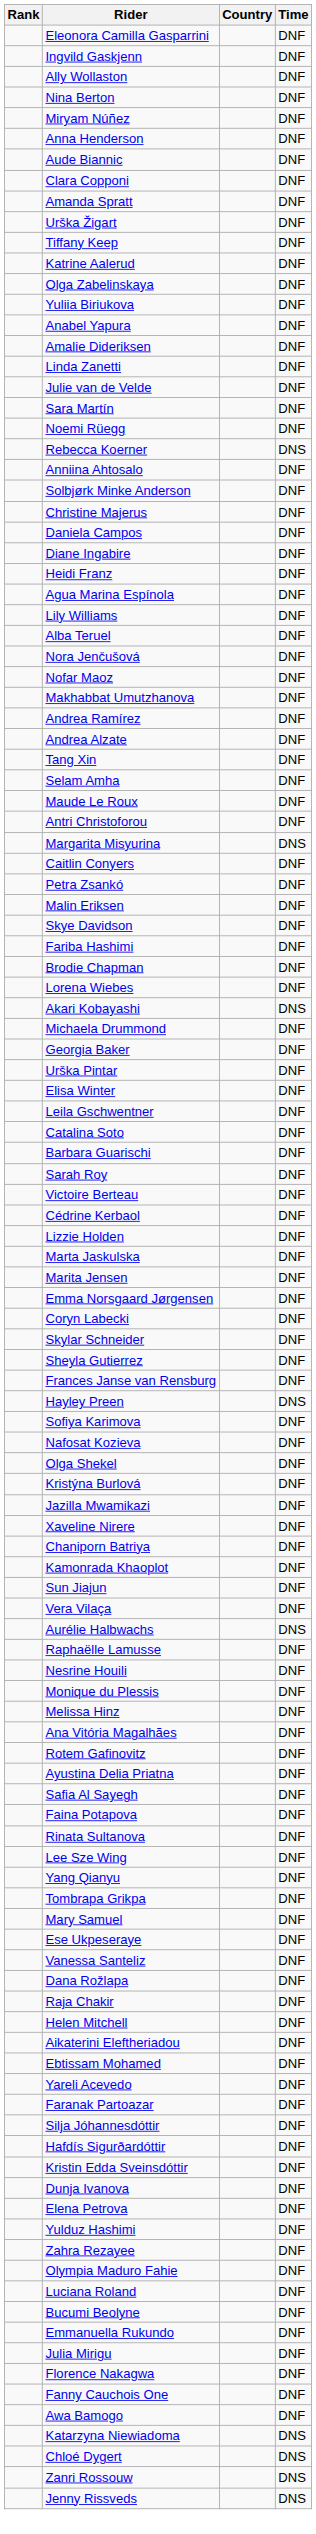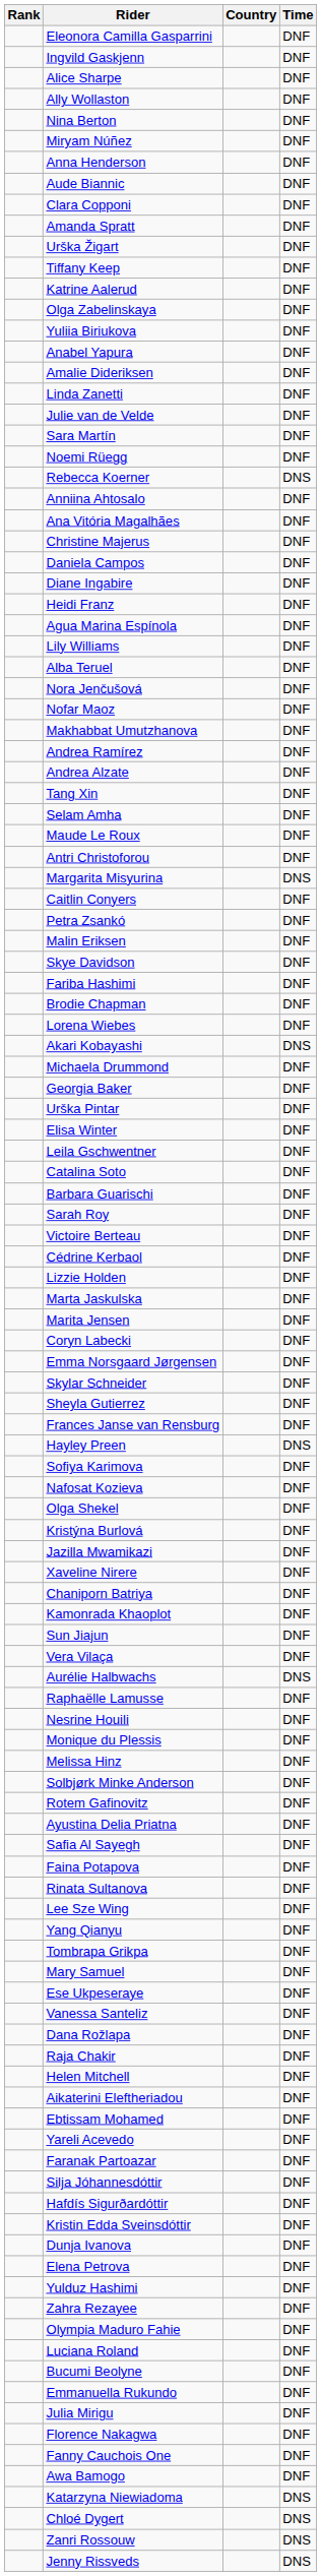 <table class="wikitable sortable" style="font-size:95%; text-align:left;">
 <tr>
 <th>Rank</th>
 <th>Rider</th>
 <th>Country</th>
 <th>Time</th>
 </tr>
 <tr>
 <td></td>
 <td><a href='#'>Eleonora Camilla Gasparrini</a></td>
 <td></td>
 <td>DNF</td>
 </tr>
 <tr>
 <td></td>
 <td><a href='#'>Ingvild Gaskjenn</a></td>
+<td></td>
+<td>DNF</td>
+</tr>
+<tr>
+<td></td>
+<td><a href='#'>Alice Sharpe</a></td>
 <td></td>
 <td>DNF</td>
 </tr>
 <tr>
 <td></td>
 <td><a href='#'>Ally Wollaston</a></td>
 <td></td>
 <td>DNF</td>
 </tr>
 <tr>
 <td></td>
 <td><a href='#'>Nina Berton</a></td>
 <td></td>
 <td>DNF</td>
 </tr>
 <tr>
 <td></td>
 <td><a href='#'>Miryam Núñez</a></td>
 <td></td>
 <td>DNF</td>
 </tr>
 <tr>
 <td></td>
 <td><a href='#'>Anna Henderson</a></td>
 <td></td>
 <td>DNF</td>
 </tr>
 <tr>
 <td></td>
 <td><a href='#'>Aude Biannic</a></td>
 <td></td>
 <td>DNF</td>
 </tr>
 <tr>
 <td></td>
 <td><a href='#'>Clara Copponi</a></td>
 <td></td>
 <td>DNF</td>
 </tr>
 <tr>
 <td></td>
 <td><a href='#'>Amanda Spratt</a></td>
 <td></td>
 <td>DNF</td>
 </tr>
 <tr>
 <td></td>
 <td><a href='#'>Urška Žigart</a></td>
 <td></td>
 <td>DNF</td>
 </tr>
 <tr>
 <td></td>
 <td><a href='#'>Tiffany Keep</a></td>
 <td></td>
 <td>DNF</td>
 </tr>
 <tr>
 <td></td>
 <td><a href='#'>Katrine Aalerud</a></td>
 <td></td>
 <td>DNF</td>
 </tr>
 <tr>
 <td></td>
 <td><a href='#'>Olga Zabelinskaya</a></td>
 <td></td>
 <td>DNF</td>
 </tr>
 <tr>
 <td></td>
 <td><a href='#'>Yuliia Biriukova</a></td>
 <td></td>
 <td>DNF</td>
 </tr>
 <tr>
 <td></td>
 <td><a href='#'>Anabel Yapura</a></td>
 <td></td>
 <td>DNF</td>
 </tr>
 <tr>
 <td></td>
 <td><a href='#'>Amalie Dideriksen</a></td>
 <td></td>
 <td>DNF</td>
 </tr>
 <tr>
 <td></td>
 <td><a href='#'>Linda Zanetti</a></td>
 <td></td>
 <td>DNF</td>
 </tr>
 <tr>
 <td></td>
 <td><a href='#'>Julie van de Velde</a></td>
 <td></td>
 <td>DNF</td>
 </tr>
 <tr>
 <td></td>
 <td><a href='#'>Sara Martín</a></td>
 <td></td>
 <td>DNF</td>
 </tr>
 <tr>
 <td></td>
 <td><a href='#'>Noemi Rüegg</a></td>
 <td></td>
 <td>DNF</td>
 </tr>
 <tr>
 <td></td>
 <td><a href='#'>Rebecca Koerner</a></td>
 <td></td>
 <td>DNS</td>
 </tr>
 <tr>
 <td></td>
 <td><a href='#'>Anniina Ahtosalo</a></td>
 <td></td>
 <td>DNF</td>
 </tr>
 <tr>
 <td></td>
-<td><a href='#'>Solbjørk Minke Anderson</a></td>
+<td><a href='#'>Ana Vitória Magalhães</a></td>
 <td></td>
 <td>DNF</td>
 </tr>
 <tr>
 <td></td>
 <td><a href='#'>Christine Majerus</a></td>
 <td></td>
 <td>DNF</td>
 </tr>
 <tr>
 <td></td>
 <td><a href='#'>Daniela Campos</a></td>
 <td></td>
 <td>DNF</td>
 </tr>
 <tr>
 <td></td>
 <td><a href='#'>Diane Ingabire</a></td>
 <td></td>
 <td>DNF</td>
 </tr>
 <tr>
 <td></td>
 <td><a href='#'>Heidi Franz</a></td>
 <td></td>
 <td>DNF</td>
 </tr>
 <tr>
 <td></td>
 <td><a href='#'>Agua Marina Espínola</a></td>
 <td></td>
 <td>DNF</td>
 </tr>
 <tr>
 <td></td>
 <td><a href='#'>Lily Williams</a></td>
 <td></td>
 <td>DNF</td>
 </tr>
 <tr>
 <td></td>
 <td><a href='#'>Alba Teruel</a></td>
 <td></td>
 <td>DNF</td>
 </tr>
 <tr>
 <td></td>
 <td><a href='#'>Nora Jenčušová</a></td>
 <td></td>
 <td>DNF</td>
 </tr>
 <tr>
 <td></td>
 <td><a href='#'>Nofar Maoz</a></td>
 <td></td>
 <td>DNF</td>
 </tr>
 <tr>
 <td></td>
 <td><a href='#'>Makhabbat Umutzhanova</a></td>
 <td></td>
 <td>DNF</td>
 </tr>
 <tr>
 <td></td>
 <td><a href='#'>Andrea Ramírez</a></td>
 <td></td>
 <td>DNF</td>
 </tr>
 <tr>
 <td></td>
 <td><a href='#'>Andrea Alzate</a></td>
 <td></td>
 <td>DNF</td>
 </tr>
 <tr>
 <td></td>
 <td><a href='#'>Tang Xin</a></td>
 <td></td>
 <td>DNF</td>
 </tr>
 <tr>
 <td></td>
 <td><a href='#'>Selam Amha</a></td>
 <td></td>
 <td>DNF</td>
 </tr>
 <tr>
 <td></td>
 <td><a href='#'>Maude Le Roux</a></td>
 <td></td>
 <td>DNF</td>
 </tr>
 <tr>
 <td></td>
 <td><a href='#'>Antri Christoforou</a></td>
 <td></td>
 <td>DNF</td>
 </tr>
 <tr>
 <td></td>
 <td><a href='#'>Margarita Misyurina</a></td>
 <td></td>
 <td>DNS</td>
 </tr>
 <tr>
 <td></td>
 <td><a href='#'>Caitlin Conyers</a></td>
 <td></td>
 <td>DNF</td>
 </tr>
 <tr>
 <td></td>
 <td><a href='#'>Petra Zsankó</a></td>
 <td></td>
 <td>DNF</td>
 </tr>
 <tr>
 <td></td>
 <td><a href='#'>Malin Eriksen</a></td>
 <td></td>
 <td>DNF</td>
 </tr>
 <tr>
 <td></td>
 <td><a href='#'>Skye Davidson</a></td>
 <td></td>
 <td>DNF</td>
 </tr>
 <tr>
 <td></td>
 <td><a href='#'>Fariba Hashimi</a></td>
 <td></td>
 <td>DNF</td>
 </tr>
 <tr>
 <td></td>
 <td><a href='#'>Brodie Chapman</a></td>
 <td></td>
 <td>DNF</td>
 </tr>
 <tr>
 <td></td>
 <td><a href='#'>Lorena Wiebes</a></td>
 <td></td>
 <td>DNF</td>
 </tr>
 <tr>
 <td></td>
 <td><a href='#'>Akari Kobayashi</a></td>
 <td></td>
 <td>DNS</td>
 </tr>
 <tr>
 <td></td>
 <td><a href='#'>Michaela Drummond</a></td>
 <td></td>
 <td>DNF</td>
 </tr>
 <tr>
 <td></td>
 <td><a href='#'>Georgia Baker</a></td>
 <td></td>
 <td>DNF</td>
 </tr>
 <tr>
 <td></td>
 <td><a href='#'>Urška Pintar</a></td>
 <td></td>
 <td>DNF</td>
 </tr>
 <tr>
 <td></td>
 <td><a href='#'>Elisa Winter</a></td>
 <td></td>
 <td>DNF</td>
 </tr>
 <tr>
 <td></td>
 <td><a href='#'>Leila Gschwentner</a></td>
 <td></td>
 <td>DNF</td>
 </tr>
 <tr>
 <td></td>
 <td><a href='#'>Catalina Soto</a></td>
 <td></td>
 <td>DNF</td>
 </tr>
 <tr>
 <td></td>
 <td><a href='#'>Barbara Guarischi</a></td>
 <td></td>
 <td>DNF</td>
 </tr>
 <tr>
 <td></td>
 <td><a href='#'>Sarah Roy</a></td>
 <td></td>
 <td>DNF</td>
 </tr>
 <tr>
 <td></td>
 <td><a href='#'>Victoire Berteau</a></td>
 <td></td>
 <td>DNF</td>
 </tr>
 <tr>
 <td></td>
 <td><a href='#'>Cédrine Kerbaol</a></td>
 <td></td>
 <td>DNF</td>
 </tr>
 <tr>
 <td></td>
 <td><a href='#'>Lizzie Holden</a></td>
 <td></td>
 <td>DNF</td>
 </tr>
 <tr>
 <td></td>
 <td><a href='#'>Marta Jaskulska</a></td>
 <td></td>
 <td>DNF</td>
 </tr>
 <tr>
 <td></td>
 <td><a href='#'>Marita Jensen</a></td>
 <td></td>
 <td>DNF</td>
 </tr>
 <tr>
 <td></td>
-<td><a href='#'>Emma Norsgaard Jørgensen</a></td>
+<td><a href='#'>Coryn Labecki</a></td>
 <td></td>
 <td>DNF</td>
 </tr>
 <tr>
 <td></td>
-<td><a href='#'>Coryn Labecki</a></td>
+<td><a href='#'>Emma Norsgaard Jørgensen</a></td>
 <td></td>
 <td>DNF</td>
 </tr>
 <tr>
 <td></td>
 <td><a href='#'>Skylar Schneider</a></td>
 <td></td>
 <td>DNF</td>
 </tr>
 <tr>
 <td></td>
 <td><a href='#'>Sheyla Gutierrez</a></td>
 <td></td>
 <td>DNF</td>
 </tr>
 <tr>
 <td></td>
 <td><a href='#'>Frances Janse van Rensburg</a></td>
 <td></td>
 <td>DNF</td>
 </tr>
 <tr>
 <td></td>
 <td><a href='#'>Hayley Preen</a></td>
 <td></td>
 <td>DNS</td>
 </tr>
 <tr>
 <td></td>
 <td><a href='#'>Sofiya Karimova</a></td>
 <td></td>
 <td>DNF</td>
 </tr>
 <tr>
 <td></td>
 <td><a href='#'>Nafosat Kozieva</a></td>
 <td></td>
 <td>DNF</td>
 </tr>
 <tr>
 <td></td>
 <td><a href='#'>Olga Shekel</a></td>
 <td></td>
 <td>DNF</td>
 </tr>
 <tr>
 <td></td>
 <td><a href='#'>Kristýna Burlová</a></td>
 <td></td>
 <td>DNF</td>
 </tr>
 <tr>
 <td></td>
 <td><a href='#'>Jazilla Mwamikazi</a></td>
 <td></td>
 <td>DNF</td>
 </tr>
 <tr>
 <td></td>
 <td><a href='#'>Xaveline Nirere</a></td>
 <td></td>
 <td>DNF</td>
 </tr>
 <tr>
 <td></td>
 <td><a href='#'>Chaniporn Batriya</a></td>
 <td></td>
 <td>DNF</td>
 </tr>
 <tr>
 <td></td>
 <td><a href='#'>Kamonrada Khaoplot</a></td>
 <td></td>
 <td>DNF</td>
 </tr>
 <tr>
 <td></td>
 <td><a href='#'>Sun Jiajun</a></td>
 <td></td>
 <td>DNF</td>
 </tr>
 <tr>
 <td></td>
 <td><a href='#'>Vera Vilaça</a></td>
 <td></td>
 <td>DNF</td>
 </tr>
 <tr>
 <td></td>
 <td><a href='#'>Aurélie Halbwachs</a></td>
 <td></td>
 <td>DNS</td>
 </tr>
 <tr>
 <td></td>
 <td><a href='#'>Raphaëlle Lamusse</a></td>
 <td></td>
 <td>DNF</td>
 </tr>
 <tr>
 <td></td>
 <td><a href='#'>Nesrine Houili</a></td>
 <td></td>
 <td>DNF</td>
 </tr>
 <tr>
 <td></td>
 <td><a href='#'>Monique du Plessis</a></td>
 <td></td>
 <td>DNF</td>
 </tr>
 <tr>
 <td></td>
 <td><a href='#'>Melissa Hinz</a></td>
 <td></td>
 <td>DNF</td>
 </tr>
 <tr>
 <td></td>
-<td><a href='#'>Ana Vitória Magalhães</a></td>
+<td><a href='#'>Solbjørk Minke Anderson</a></td>
 <td></td>
 <td>DNF</td>
 </tr>
 <tr>
 <td></td>
 <td><a href='#'>Rotem Gafinovitz</a></td>
 <td></td>
 <td>DNF</td>
 </tr>
 <tr>
 <td></td>
 <td><a href='#'>Ayustina Delia Priatna</a></td>
 <td></td>
 <td>DNF</td>
 </tr>
 <tr>
 <td></td>
 <td><a href='#'>Safia Al Sayegh</a></td>
 <td></td>
 <td>DNF</td>
 </tr>
 <tr>
 <td></td>
 <td><a href='#'>Faina Potapova</a></td>
 <td></td>
 <td>DNF</td>
 </tr>
 <tr>
 <td></td>
 <td><a href='#'>Rinata Sultanova</a></td>
 <td></td>
 <td>DNF</td>
 </tr>
 <tr>
 <td></td>
 <td><a href='#'>Lee Sze Wing</a></td>
 <td></td>
 <td>DNF</td>
 </tr>
 <tr>
 <td></td>
 <td><a href='#'>Yang Qianyu</a></td>
 <td></td>
 <td>DNF</td>
 </tr>
 <tr>
 <td></td>
 <td><a href='#'>Tombrapa Grikpa</a></td>
 <td></td>
 <td>DNF</td>
 </tr>
 <tr>
 <td></td>
 <td><a href='#'>Mary Samuel</a></td>
 <td></td>
 <td>DNF</td>
 </tr>
 <tr>
 <td></td>
 <td><a href='#'>Ese Ukpeseraye</a></td>
 <td></td>
 <td>DNF</td>
 </tr>
 <tr>
 <td></td>
 <td><a href='#'>Vanessa Santeliz</a></td>
 <td></td>
 <td>DNF</td>
 </tr>
 <tr>
 <td></td>
 <td><a href='#'>Dana Rožlapa</a></td>
 <td></td>
 <td>DNF</td>
 </tr>
 <tr>
 <td></td>
 <td><a href='#'>Raja Chakir</a></td>
 <td></td>
 <td>DNF</td>
 </tr>
 <tr>
 <td></td>
 <td><a href='#'>Helen Mitchell</a></td>
 <td></td>
 <td>DNF</td>
 </tr>
 <tr>
 <td></td>
 <td><a href='#'>Aikaterini Eleftheriadou</a></td>
 <td></td>
 <td>DNF</td>
 </tr>
 <tr>
 <td></td>
 <td><a href='#'>Ebtissam Mohamed</a></td>
 <td></td>
 <td>DNF</td>
 </tr>
 <tr>
 <td></td>
 <td><a href='#'>Yareli Acevedo</a></td>
 <td></td>
 <td>DNF</td>
 </tr>
 <tr>
 <td></td>
 <td><a href='#'>Faranak Partoazar</a></td>
 <td></td>
 <td>DNF</td>
 </tr>
 <tr>
 <td></td>
 <td><a href='#'>Silja Jóhannesdóttir</a></td>
 <td></td>
 <td>DNF</td>
 </tr>
 <tr>
 <td></td>
 <td><a href='#'>Hafdís Sigurðardóttir</a></td>
 <td></td>
 <td>DNF</td>
 </tr>
 <tr>
 <td></td>
 <td><a href='#'>Kristin Edda Sveinsdóttir</a></td>
 <td></td>
 <td>DNF</td>
 </tr>
 <tr>
 <td></td>
 <td><a href='#'>Dunja Ivanova</a></td>
 <td></td>
 <td>DNF</td>
 </tr>
 <tr>
 <td></td>
 <td><a href='#'>Elena Petrova</a></td>
 <td></td>
 <td>DNF</td>
 </tr>
 <tr>
 <td></td>
 <td><a href='#'>Yulduz Hashimi</a></td>
 <td></td>
 <td>DNF</td>
 </tr>
 <tr>
 <td></td>
 <td><a href='#'>Zahra Rezayee</a></td>
 <td></td>
 <td>DNF</td>
 </tr>
 <tr>
 <td></td>
 <td><a href='#'>Olympia Maduro Fahie</a></td>
 <td></td>
 <td>DNF</td>
 </tr>
 <tr>
 <td></td>
 <td><a href='#'>Luciana Roland</a></td>
 <td></td>
 <td>DNF</td>
 </tr>
 <tr>
 <td></td>
 <td><a href='#'>Bucumi Beolyne</a></td>
 <td></td>
 <td>DNF</td>
 </tr>
 <tr>
 <td></td>
 <td><a href='#'>Emmanuella Rukundo</a></td>
 <td></td>
 <td>DNF</td>
 </tr>
 <tr>
 <td></td>
 <td><a href='#'>Julia Mirigu</a></td>
 <td></td>
 <td>DNF</td>
 </tr>
 <tr>
 <td></td>
 <td><a href='#'>Florence Nakagwa</a></td>
 <td></td>
 <td>DNF</td>
 </tr>
 <tr>
 <td></td>
 <td><a href='#'>Fanny Cauchois One</a></td>
 <td></td>
 <td>DNF</td>
 </tr>
 <tr>
 <td></td>
 <td><a href='#'>Awa Bamogo</a></td>
 <td></td>
 <td>DNF</td>
 </tr>
 <tr>
 <td></td>
 <td><a href='#'>Katarzyna Niewiadoma</a></td>
 <td></td>
 <td>DNS</td>
 </tr>
 <tr>
 <td></td>
 <td><a href='#'>Chloé Dygert</a></td>
 <td></td>
 <td>DNS</td>
 </tr>
 <tr>
 <td></td>
 <td><a href='#'>Zanri Rossouw</a></td>
 <td></td>
 <td>DNS</td>
 </tr>
 <tr>
 <td></td>
 <td><a href='#'>Jenny Rissveds</a></td>
 <td></td>
 <td>DNS</td>
 </tr>
 </table>
